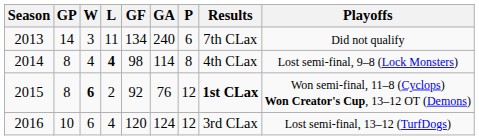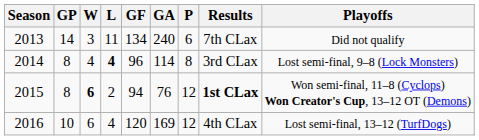 <table class="wikitable">
 <tr>
 <th>Season</th>
 <th>GP</th>
 <th>W</th>
 <th>L</th>
 <th>GF</th>
 <th>GA</th>
 <th>P</th>
 <th>Results</th>
 <th>Playoffs</th>
 </tr>
 <tr style="text-align:center">
 <td>2013</td>
 <td>14</td>
 <td>3</td>
 <td>11</td>
 <td>134</td>
 <td>240</td>
 <td>6</td>
 <td>7th CLax</td>
 <td><small>Did not qualify </small></td>
 </tr>
 <tr style="text-align:center">
 <td>2014</td>
 <td>8</td>
 <td>4</td>
 <td><strong>4</strong></td>
-<td>98</td>
+<td>96</td>
 <td>114</td>
 <td>8</td>
-<td>4th CLax</td>
+<td>3rd CLax</td>
 <td><small>Lost semi-final, 9–8 (<a href='#'>Lock Monsters</a>)</small></td>
 </tr>
 <tr style="text-align:center">
 <td>2015</td>
 <td>8</td>
 <td><strong>6</strong></td>
 <td>2</td>
-<td>92</td>
+<td>94</td>
 <td>76</td>
 <td>12</td>
 <td><strong>1st CLax</strong></td>
 <td><small>Won semi-final, 11–8 (<a href='#'>Cyclops</a>)<br><strong>Won Creator's Cup</strong>, 13–12 OT (<a href='#'>Demons</a>)</small></td>
 </tr>
 <tr style="text-align:center">
 <td>2016</td>
 <td>10</td>
 <td>6</td>
 <td>4</td>
 <td>120</td>
-<td>124</td>
+<td>169</td>
 <td>12</td>
-<td>3rd CLax</td>
+<td>4th CLax</td>
 <td><small>Lost semi-final, 13–12 (<a href='#'>TurfDogs</a>)</small></td>
 </tr>
 </table>
